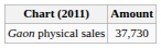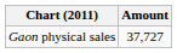 <table class="wikitable">
 <tr>
 <th>Chart (2011)</th>
 <th>Amount</th>
 </tr>
 <tr>
 <td><em>Gaon</em> physical sales</td>
-<td align="center">37,730</td>
+<td align="center">37,727</td>
 </tr>
 </table>
